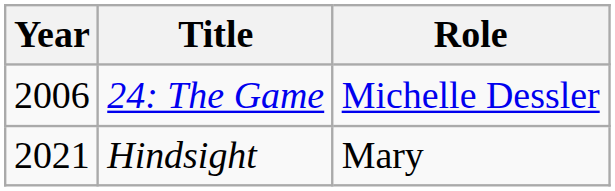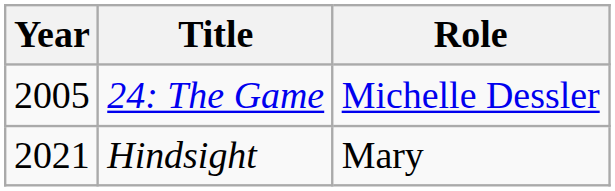 <table class="sortable wikitable">
 <tr>
 <th>Year</th>
 <th>Title</th>
 <th>Role</th>
 </tr>
 <tr>
-<td>2006</td>
+<td>2005</td>
 <td><em><a href='#'>24: The Game</a></em></td>
 <td><a href='#'>Michelle Dessler</a></td>
 </tr>
 <tr>
 <td>2021</td>
 <td><em>Hindsight</em></td>
 <td>Mary</td>
 </tr>
 </table>
